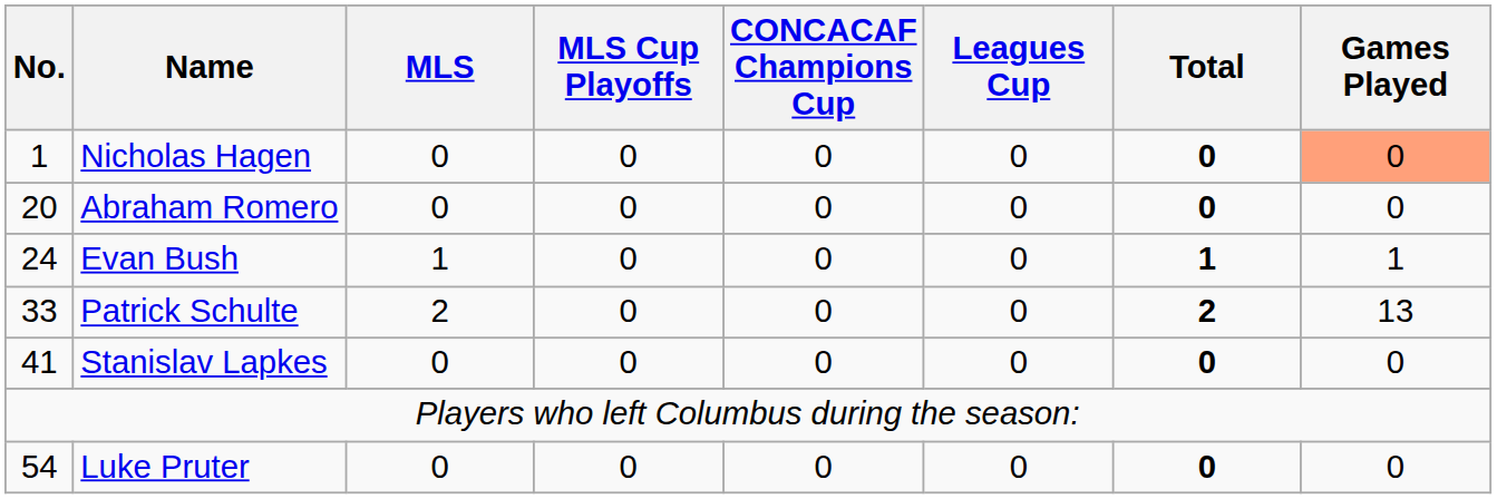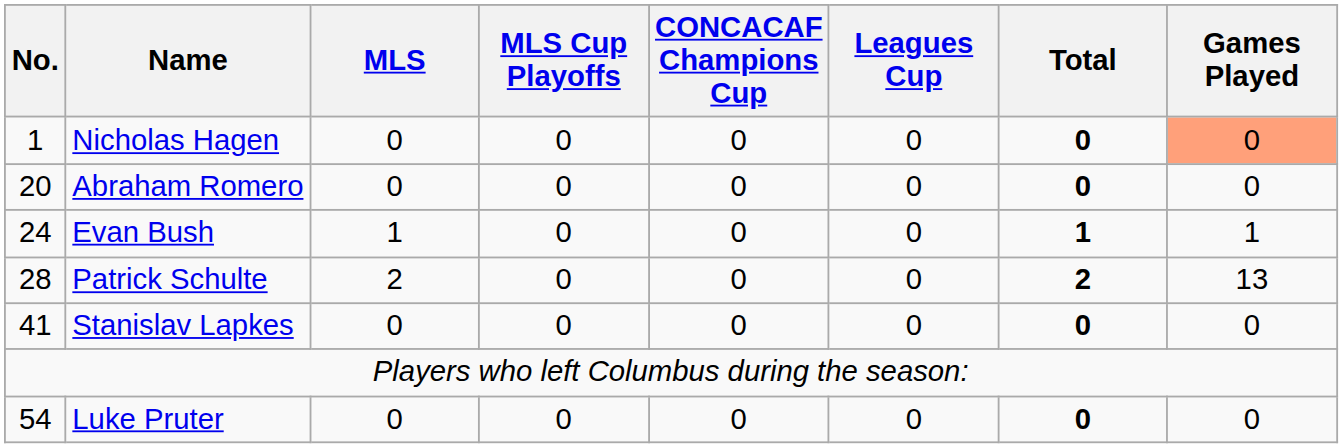 <table class="wikitable sortable" style="text-align: center;">
 <tr>
 <th rowspan=1>No.</th>
 <th rowspan=1>Name</th>
 <th style="width:85px;"><a href='#'>MLS</a></th>
 <th style="width:85px;"><a href='#'>MLS Cup Playoffs</a></th>
 <th style="width:85px;"><a href='#'>CONCACAF Champions Cup</a></th>
 <th style="width:85px;"><a href='#'>Leagues Cup</a></th>
 <th style="width:85px;"><strong>Total</strong></th>
 <th style="width:85px;"><strong>Games Played</strong></th>
 </tr>
 <tr>
 <td>1</td>
 <td align=left> <a href='#'>Nicholas Hagen</a></td>
 <td>0</td>
 <td>0</td>
 <td>0</td>
 <td>0</td>
 <td><strong>0</strong></td>
 <td style="background: lightsalmon;">0</td>
 </tr>
 <tr>
 <td>20</td>
 <td align=left> <a href='#'>Abraham Romero</a></td>
 <td>0</td>
 <td>0</td>
 <td>0</td>
 <td>0</td>
 <td><strong>0</strong></td>
 <td>0</td>
 </tr>
 <tr>
 <td>24</td>
 <td align=left> <a href='#'>Evan Bush</a></td>
 <td>1</td>
 <td>0</td>
 <td>0</td>
 <td>0</td>
 <td><strong>1</strong></td>
 <td>1</td>
 </tr>
 <tr>
-<td>33</td>
+<td>28</td>
 <td align=left> <a href='#'>Patrick Schulte</a></td>
 <td>2</td>
 <td>0</td>
 <td>0</td>
 <td>0</td>
 <td><strong>2</strong></td>
 <td>13</td>
 </tr>
 <tr>
 <td>41</td>
 <td align=left> <a href='#'>Stanislav Lapkes</a></td>
 <td>0</td>
 <td>0</td>
 <td>0</td>
 <td>0</td>
 <td><strong>0</strong></td>
 <td>0</td>
 </tr>
 <tr>
 <td colspan=9 align=center><em>Players who left Columbus during the season:</em></td>
 </tr>
 <tr>
 <td>54</td>
 <td align=left> <a href='#'>Luke Pruter</a></td>
 <td>0</td>
 <td>0</td>
 <td>0</td>
 <td>0</td>
 <td><strong>0</strong></td>
 <td>0</td>
 </tr>
 </table>
